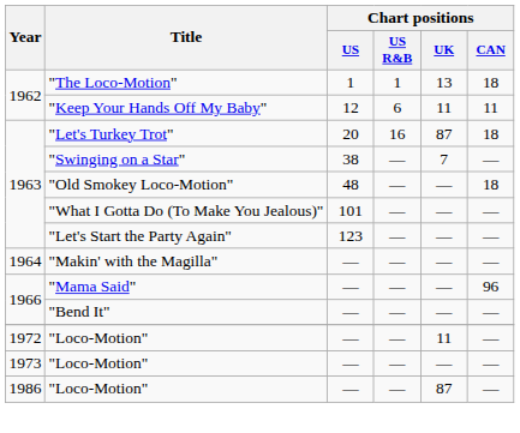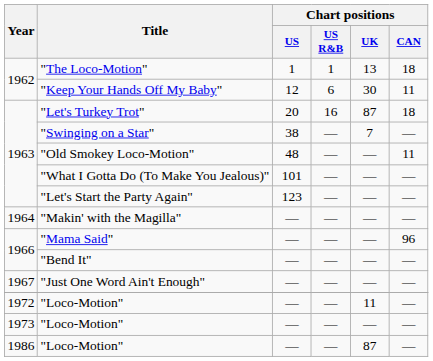 <table class="wikitable">
 <tr>
 <th rowspan="2">Year</th>
 <th rowspan="2">Title</th>
 <th colspan="4">Chart positions</th>
 </tr>
 <tr style="font-size:smaller;">
 <th style="width:40px;"><a href='#'>US</a><br></th>
 <th style="width:40px;"><a href='#'>US<br>R&B</a><br></th>
 <th style="width:40px;"><a href='#'>UK</a><br></th>
 <th style="width:40px;"><a href='#'>CAN</a><br></th>
 </tr>
 <tr>
 <td rowspan="2">1962</td>
 <td>"<a href='#'>The Loco-Motion</a>"</td>
 <td style="text-align:center;">1</td>
 <td style="text-align:center;">1</td>
 <td style="text-align:center;">13</td>
 <td style="text-align:center;">18</td>
 </tr>
 <tr>
 <td>"<a href='#'>Keep Your Hands Off My Baby</a>"</td>
 <td style="text-align:center;">12</td>
 <td style="text-align:center;">6</td>
-<td style="text-align:center;">11</td>
+<td style="text-align:center;">30</td>
 <td style="text-align:center;">11</td>
 </tr>
 <tr>
 <td rowspan="5">1963</td>
 <td>"<a href='#'>Let's Turkey Trot</a>"</td>
 <td style="text-align:center;">20</td>
 <td style="text-align:center;">16</td>
 <td style="text-align:center;">87</td>
 <td style="text-align:center;">18</td>
 </tr>
 <tr>
 <td>"<a href='#'>Swinging on a Star</a>"<br></td>
 <td style="text-align:center;">38</td>
 <td style="text-align:center;">—</td>
 <td style="text-align:center;">7</td>
 <td style="text-align:center;">—</td>
 </tr>
 <tr>
 <td>"Old Smokey Loco-Motion"</td>
 <td style="text-align:center;">48</td>
 <td style="text-align:center;">—</td>
 <td style="text-align:center;">—</td>
-<td style="text-align:center;">18</td>
+<td style="text-align:center;">11</td>
 </tr>
 <tr>
 <td>"What I Gotta Do (To Make You Jealous)"</td>
 <td style="text-align:center;">101</td>
 <td style="text-align:center;">—</td>
 <td style="text-align:center;">—</td>
 <td style="text-align:center;">—</td>
 </tr>
 <tr>
 <td>"Let's Start the Party Again"</td>
 <td style="text-align:center;">123</td>
 <td style="text-align:center;">—</td>
 <td style="text-align:center;">—</td>
 <td style="text-align:center;">—</td>
 </tr>
 <tr>
 <td>1964</td>
 <td>"Makin' with the Magilla"</td>
 <td style="text-align:center;">—</td>
 <td style="text-align:center;">—</td>
 <td style="text-align:center;">—</td>
 <td style="text-align:center;">—</td>
 </tr>
 <tr>
 <td rowspan="2">1966</td>
 <td>"<a href='#'>Mama Said</a>"</td>
 <td style="text-align:center;">—</td>
 <td style="text-align:center;">—</td>
 <td style="text-align:center;">—</td>
 <td style="text-align:center;">96<br></td>
 </tr>
 <tr>
 <td>"Bend It"</td>
 <td style="text-align:center;">—</td>
 <td style="text-align:center;">—</td>
 <td style="text-align:center;">—</td>
 <td style="text-align:center;">—</td>
 </tr>
 <tr>
+<td>1967</td>
+<td>"Just One Word Ain't Enough"</td>
+<td style="text-align:center;">—</td>
+<td style="text-align:center;">—</td>
+<td style="text-align:center;">—</td>
+<td style="text-align:center;">—</td>
+</tr>
+<tr>
 </tr>
 <tr>
 <td>1972</td>
 <td>"Loco-Motion"</td>
 <td style="text-align:center;">—</td>
 <td style="text-align:center;">—</td>
 <td style="text-align:center;">11</td>
 <td style="text-align:center;">—</td>
 </tr>
 <tr>
 <td>1973</td>
 <td>"Loco-Motion"</td>
 <td style="text-align:center;">—</td>
 <td style="text-align:center;">—</td>
 <td style="text-align:center;">—</td>
 <td style="text-align:center;">—</td>
 </tr>
 <tr>
 <td>1986</td>
 <td>"Loco-Motion"</td>
 <td style="text-align:center;">—</td>
 <td style="text-align:center;">—</td>
 <td style="text-align:center;">87</td>
 <td style="text-align:center;">—</td>
 </tr>
 </table>
